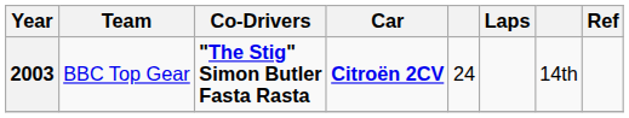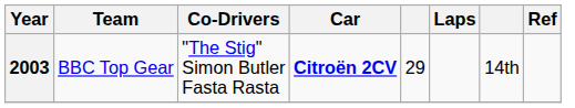 <table class="wikitable" style="font-size:90%">
 <tr>
 <th>Year</th>
 <th>Team</th>
 <th>Co-Drivers</th>
 <th>Car</th>
 <th></th>
 <th>Laps</th>
 <th></th>
 <th>Ref</th>
 </tr>
 <tr style="text-align:center;">
 <th>2003</th>
 <td align="left"> <a href='#'>BBC Top Gear</a></td>
-<td align="left"><strong> "<a href='#'>The Stig</a>"<br> Simon Butler<br> Fasta Rasta</strong></td>
+<td align="left"> "<a href='#'>The Stig</a>"<br> Simon Butler<br> Fasta Rasta</td>
 <td align="left"><strong><a href='#'>Citroën 2CV</a></strong></td>
-<td>24</td>
+<td>29</td>
 <td></td>
 <td>14th</td>
 <td></td>
 </tr>
 <tr style="text-align:center;">
 </tr>
 </table>
